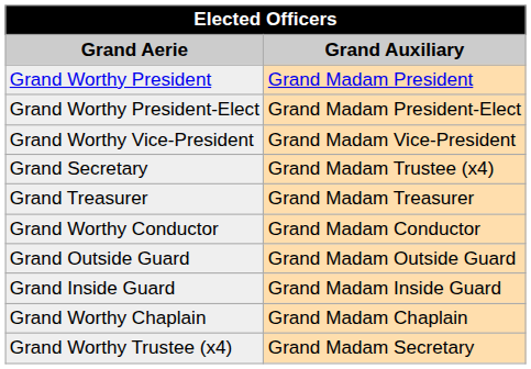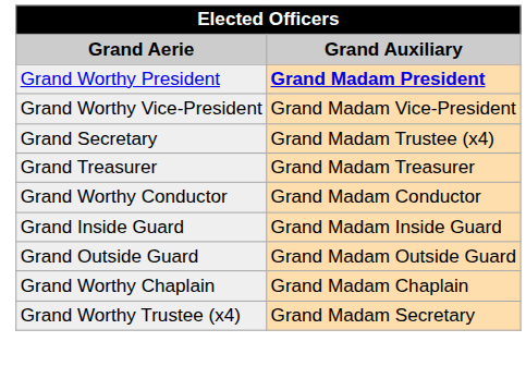 <table class="wikitable" align="center" style="float:right; margin:1em">
 <tr>
 <th style="background:#000000; color:#ffffff;" colspan="2">Elected Officers</th>
 </tr>
 <tr>
 <th style="background:#cccccc;">Grand Aerie</th>
 <th style="background:#cccccc;">Grand Auxiliary</th>
 </tr>
 <tr>
 <td style="background:#efefef;"><a href='#'>Grand Worthy President</a></td>
-<td style="background:#ffdead;"><a href='#'>Grand Madam President</a></td>
-</tr>
-<tr>
-<td style="background:#efefef;">Grand Worthy President-Elect</td>
-<td style="background:#ffdead;">Grand Madam President-Elect</td>
+<td style="background:#ffdead;"><strong><a href='#'>Grand Madam President</a></strong></td>
 </tr>
 <tr>
 <td style="background:#efefef;">Grand Worthy Vice-President</td>
 <td style="background:#ffdead;">Grand Madam Vice-President</td>
 </tr>
 <tr>
 <td style="background:#efefef;">Grand Secretary</td>
 <td style="background:#ffdead;">Grand Madam Trustee (x4)</td>
 </tr>
 <tr>
 <td style="background:#efefef;">Grand Treasurer</td>
 <td style="background:#ffdead;">Grand Madam Treasurer</td>
 </tr>
 <tr>
 <td style="background:#efefef;">Grand Worthy Conductor</td>
 <td style="background:#ffdead;">Grand Madam Conductor</td>
 </tr>
 <tr>
+<td style="background:#efefef;">Grand Inside Guard</td>
+<td style="background:#ffdead;">Grand Madam Inside Guard</td>
+</tr>
+<tr>
 <td style="background:#efefef;">Grand Outside Guard</td>
 <td style="background:#ffdead;">Grand Madam Outside Guard</td>
-</tr>
-<tr>
-<td style="background:#efefef;">Grand Inside Guard</td>
-<td style="background:#ffdead;">Grand Madam Inside Guard</td>
 </tr>
 <tr>
 <td style="background:#efefef;">Grand Worthy Chaplain</td>
 <td style="background:#ffdead;">Grand Madam Chaplain</td>
 </tr>
 <tr>
 <td style="background:#efefef;">Grand Worthy Trustee (x4)</td>
 <td style="background:#ffdead;">Grand Madam Secretary</td>
 </tr>
 </table>
